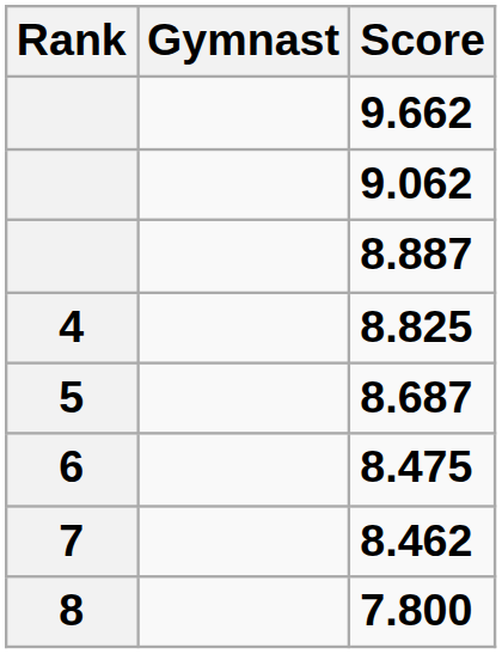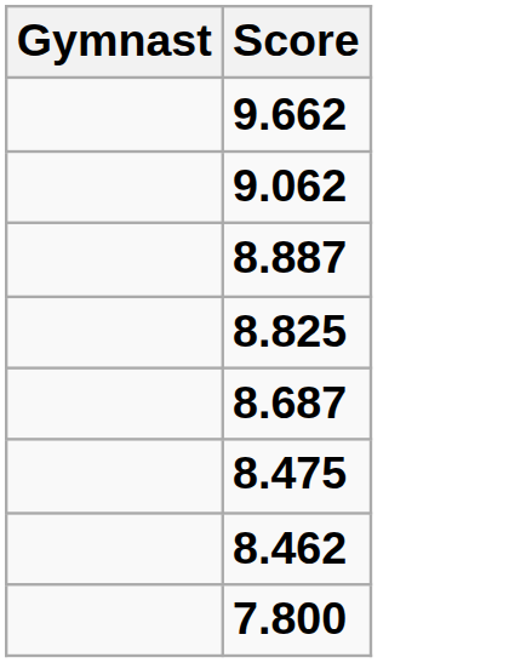 <table class="wikitable sortable">
 <tr>
-<th scope="col">Rank</th>
 <th scope="col">Gymnast</th>
 <th scope="col">Score</th>
 </tr>
 <tr>
-<th scope="row"></th>
 <td></td>
 <td><strong>9.662</strong></td>
 </tr>
 <tr>
-<th scope="row"></th>
 <td></td>
 <td><strong>9.062</strong></td>
 </tr>
 <tr>
-<th scope="row"></th>
 <td></td>
 <td><strong>8.887</strong></td>
 </tr>
 <tr>
-<th scope="row">4</th>
 <td></td>
 <td><strong>8.825</strong></td>
 </tr>
 <tr>
-<th scope="row">5</th>
 <td></td>
 <td><strong>8.687</strong></td>
 </tr>
 <tr>
-<th scope="row">6</th>
 <td></td>
 <td><strong>8.475</strong></td>
 </tr>
 <tr>
-<th scope="row">7</th>
 <td></td>
 <td><strong>8.462</strong></td>
 </tr>
 <tr>
-<th scope="row">8</th>
 <td></td>
 <td><strong>7.800</strong></td>
 </tr>
 </table>
